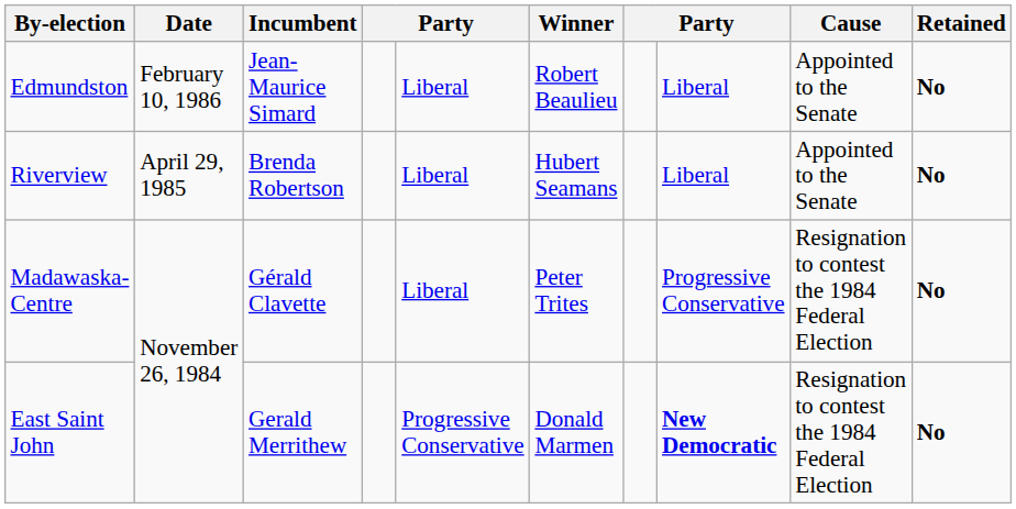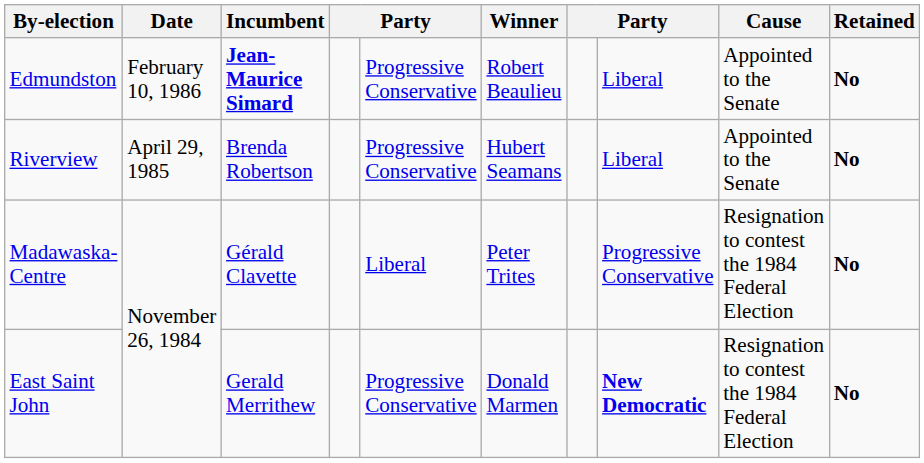 <table class=wikitable style="width:100%">
 <tr>
 <th>By-election</th>
 <th>Date</th>
 <th>Incumbent</th>
 <th colspan=2>Party</th>
 <th>Winner</th>
 <th colspan=2>Party</th>
 <th>Cause</th>
 <th>Retained</th>
 </tr>
 <tr>
 <td><a href='#'>Edmundston</a></td>
 <td>February 10, 1986</td>
-<td><a href='#'>Jean-Maurice Simard</a></td>
+<td><strong><a href='#'>Jean-Maurice Simard</a></strong></td>
 <td>    </td>
-<td><a href='#'>Liberal</a></td>
+<td><a href='#'>Progressive Conservative</a></td>
 <td><a href='#'>Robert Beaulieu</a></td>
 <td>    </td>
 <td><a href='#'>Liberal</a></td>
 <td>Appointed to the Senate</td>
 <td><strong>No</strong></td>
 </tr>
 <tr>
 <td><a href='#'>Riverview</a></td>
 <td>April 29, 1985</td>
 <td><a href='#'>Brenda Robertson</a></td>
 <td>    </td>
-<td><a href='#'>Liberal</a></td>
+<td><a href='#'>Progressive Conservative</a></td>
 <td><a href='#'>Hubert Seamans</a></td>
 <td>    </td>
 <td><a href='#'>Liberal</a></td>
 <td>Appointed to the Senate</td>
 <td><strong>No</strong></td>
 </tr>
 <tr>
 <td><a href='#'>Madawaska-Centre</a></td>
 <td rowspan="2">November 26, 1984</td>
 <td><a href='#'>Gérald Clavette</a></td>
 <td>    </td>
 <td><a href='#'>Liberal</a></td>
 <td><a href='#'>Peter Trites</a></td>
 <td>    </td>
 <td><a href='#'>Progressive Conservative</a></td>
 <td>Resignation to contest the 1984 Federal Election</td>
 <td><strong>No</strong></td>
 </tr>
 <tr>
 <td><a href='#'>East Saint John</a></td>
 <td><a href='#'>Gerald Merrithew</a></td>
 <td>    </td>
 <td><a href='#'>Progressive Conservative</a></td>
 <td><a href='#'>Donald Marmen</a></td>
 <td>    </td>
 <td><strong><a href='#'>New Democratic</a></strong></td>
 <td>Resignation to contest the 1984 Federal Election</td>
 <td><strong>No</strong></td>
 </tr>
 </table>
